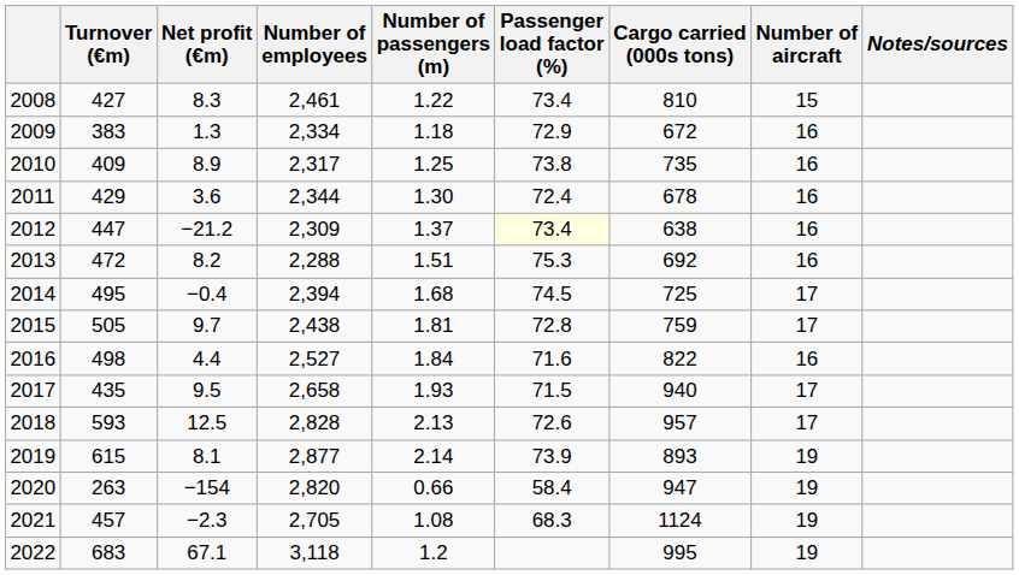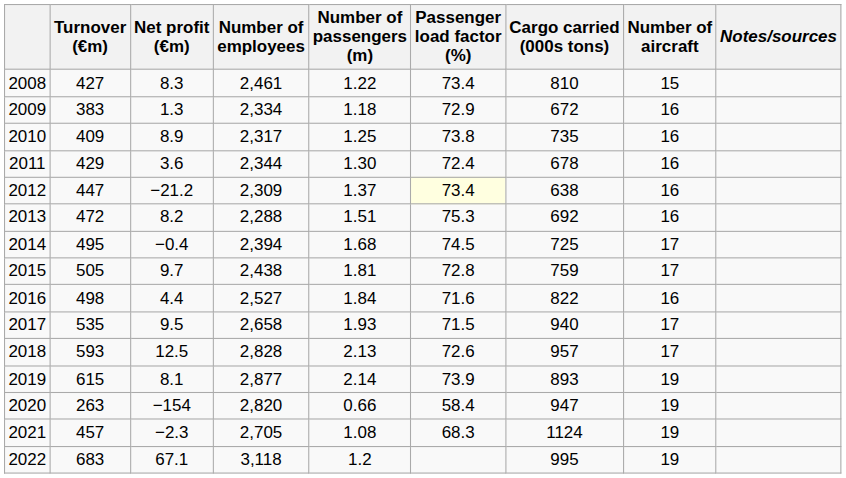 <table class="wikitable" style="text-align:center;">
 <tr>
 <th></th>
 <th>Turnover<br>(€m)</th>
 <th>Net profit<br>(€m)</th>
 <th>Number of<br>employees</th>
 <th>Number of<br>passengers<br>(m)</th>
 <th>Passenger<br>load factor<br>(%)</th>
 <th>Cargo carried<br>(000s tons)</th>
 <th>Number of<br>aircraft</th>
 <th><em>Notes/sources</em></th>
 </tr>
 <tr>
 <td>2008</td>
 <td>427</td>
 <td>8.3</td>
 <td>2,461</td>
 <td>1.22</td>
 <td>73.4</td>
 <td>810</td>
 <td>15</td>
 <td></td>
 </tr>
 <tr>
 <td>2009</td>
 <td>383</td>
 <td>1.3</td>
 <td>2,334</td>
 <td>1.18</td>
 <td>72.9</td>
 <td>672</td>
 <td>16</td>
 <td></td>
 </tr>
 <tr>
 <td>2010</td>
 <td>409</td>
 <td>8.9</td>
 <td>2,317</td>
 <td>1.25</td>
 <td>73.8</td>
 <td>735</td>
 <td>16</td>
 <td></td>
 </tr>
 <tr>
 <td>2011</td>
 <td>429</td>
 <td>3.6</td>
 <td>2,344</td>
 <td>1.30</td>
 <td>72.4</td>
 <td>678</td>
 <td>16</td>
 <td></td>
 </tr>
 <tr>
 <td>2012</td>
 <td>447</td>
 <td><span>−21.2</span></td>
 <td>2,309</td>
 <td>1.37</td>
 <td style="background: lightyellow;">73.4</td>
 <td>638</td>
 <td>16</td>
 <td></td>
 </tr>
 <tr>
 <td>2013</td>
 <td>472</td>
 <td>8.2</td>
 <td>2,288</td>
 <td>1.51</td>
 <td>75.3</td>
 <td>692</td>
 <td>16</td>
 <td></td>
 </tr>
 <tr>
 <td>2014</td>
 <td>495</td>
 <td><span>−0.4</span></td>
 <td>2,394</td>
 <td>1.68</td>
 <td>74.5</td>
 <td>725</td>
 <td>17</td>
 <td></td>
 </tr>
 <tr>
 <td>2015</td>
 <td>505</td>
 <td>9.7</td>
 <td>2,438</td>
 <td>1.81</td>
 <td>72.8</td>
 <td>759</td>
 <td>17</td>
 <td></td>
 </tr>
 <tr>
 <td>2016</td>
 <td>498</td>
 <td>4.4</td>
 <td>2,527</td>
 <td>1.84</td>
 <td>71.6</td>
 <td>822</td>
 <td>16</td>
 <td></td>
 </tr>
 <tr>
 <td>2017</td>
-<td>435</td>
+<td>535</td>
 <td>9.5</td>
 <td>2,658</td>
 <td>1.93</td>
 <td>71.5</td>
 <td>940</td>
 <td>17</td>
 <td></td>
 </tr>
 <tr>
 <td>2018</td>
 <td>593</td>
 <td>12.5</td>
 <td>2,828</td>
 <td>2.13</td>
 <td>72.6</td>
 <td>957</td>
 <td>17</td>
 <td></td>
 </tr>
 <tr>
 <td>2019</td>
 <td>615</td>
 <td>8.1</td>
 <td>2,877</td>
 <td>2.14</td>
 <td>73.9</td>
 <td>893</td>
 <td>19</td>
 <td></td>
 </tr>
 <tr>
 <td>2020</td>
 <td>263</td>
 <td><span>−154</span></td>
 <td>2,820</td>
 <td>0.66</td>
 <td>58.4</td>
 <td>947</td>
 <td>19</td>
 <td></td>
 </tr>
 <tr>
 <td>2021</td>
 <td>457</td>
 <td><span>−2.3</span></td>
 <td>2,705</td>
 <td>1.08</td>
 <td>68.3</td>
 <td>1124</td>
 <td>19</td>
 <td></td>
 </tr>
 <tr>
 <td>2022</td>
 <td>683</td>
 <td>67.1</td>
 <td>3,118</td>
 <td>1.2</td>
 <td></td>
 <td>995</td>
 <td>19</td>
 <td></td>
 </tr>
 </table>
